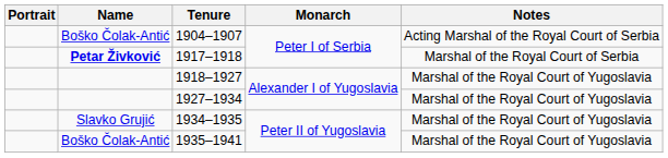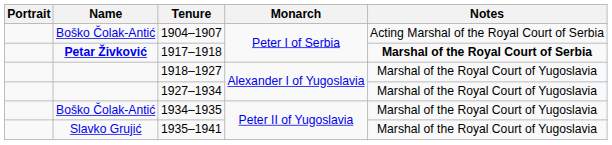 <table class="wikitable" style="text-align:center">
 <tr>
 <th>Portrait</th>
 <th>Name</th>
 <th>Tenure</th>
 <th>Monarch</th>
 <th>Notes</th>
 </tr>
 <tr>
 <td></td>
 <td><a href='#'>Boško Čolak-Antić</a></td>
 <td>1904–1907</td>
 <td rowspan=3><a href='#'>Peter I of Serbia</a></td>
 <td>Acting Marshal of the Royal Court of Serbia</td>
 </tr>
 <tr>
 <td></td>
 <td><strong><a href='#'>Petar Živković</a></strong></td>
 <td>1917–1918</td>
-<td>Marshal of the Royal Court of Serbia</td>
+<td><strong>Marshal of the Royal Court of Serbia</strong></td>
 </tr>
 <tr>
 <td rowspan=2></td>
 <td rowspan=2></td>
 <td rowspan=2>1918–1927</td>
 <td rowspan=2>Marshal of the Royal Court of Yugoslavia</td>
 </tr>
 <tr>
 <td rowspan=2><a href='#'>Alexander I of Yugoslavia</a></td>
 </tr>
 <tr>
 <td></td>
 <td></td>
 <td>1927–1934</td>
 <td>Marshal of the Royal Court of Yugoslavia</td>
 </tr>
 <tr>
 <td></td>
-<td><a href='#'>Slavko Grujić</a></td>
+<td><a href='#'>Boško Čolak-Antić</a></td>
 <td>1934–1935</td>
 <td rowspan=2><a href='#'>Peter II of Yugoslavia</a></td>
 <td>Marshal of the Royal Court of Yugoslavia</td>
 </tr>
 <tr>
 <td></td>
-<td><a href='#'>Boško Čolak-Antić</a></td>
+<td><a href='#'>Slavko Grujić</a></td>
 <td>1935–1941</td>
 <td>Marshal of the Royal Court of Yugoslavia</td>
 </tr>
 </table>
